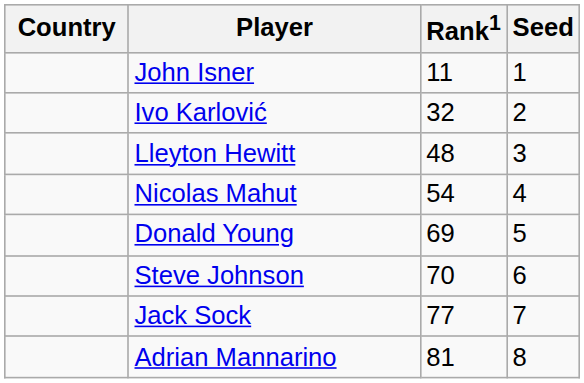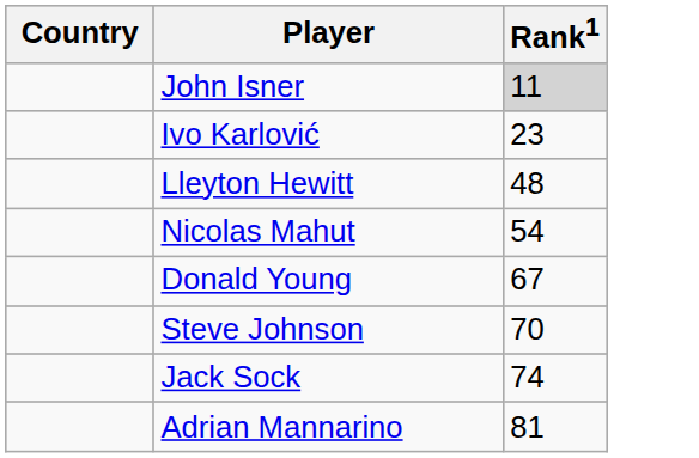 <table class="sortable wikitable">
 <tr>
 <th width="70">Country</th>
 <th width="175">Player</th>
 <th>Rank<sup>1</sup></th>
-<th>Seed</th>
 </tr>
 <tr>
 <td></td>
 <td><a href='#'>John Isner</a></td>
-<td>11</td>
-<td>1</td>
+<td style="background: lightgrey;">11</td>
 </tr>
 <tr>
 <td></td>
 <td><a href='#'>Ivo Karlović</a></td>
-<td>32</td>
-<td>2</td>
+<td>23</td>
 </tr>
 <tr>
 <td></td>
 <td><a href='#'>Lleyton Hewitt</a></td>
 <td>48</td>
-<td>3</td>
 </tr>
 <tr>
 <td></td>
 <td><a href='#'>Nicolas Mahut</a></td>
 <td>54</td>
-<td>4</td>
 </tr>
 <tr>
 <td></td>
 <td><a href='#'>Donald Young</a></td>
-<td>69</td>
-<td>5</td>
+<td>67</td>
 </tr>
 <tr>
 <td></td>
 <td><a href='#'>Steve Johnson</a></td>
 <td>70</td>
-<td>6</td>
 </tr>
 <tr>
 <td></td>
 <td><a href='#'>Jack Sock</a></td>
-<td>77</td>
-<td>7</td>
+<td>74</td>
 </tr>
 <tr>
 <td></td>
 <td><a href='#'>Adrian Mannarino</a></td>
 <td>81</td>
-<td>8</td>
 </tr>
 </table>
